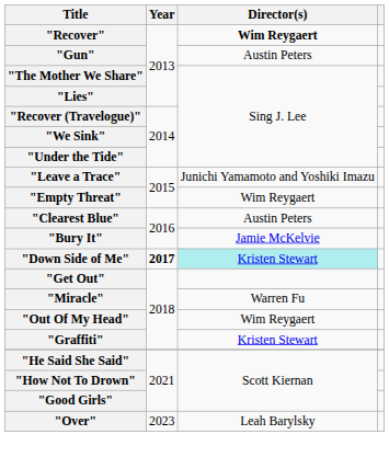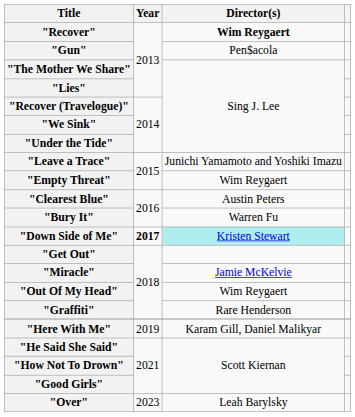 <table class="wikitable plainrowheaders" style="text-align:center;">
 <tr>
 <th scope="col">Title</th>
 <th scope="col">Year</th>
 <th scope="col">Director(s)</th>
 <th scope="col"></th>
 </tr>
 <tr>
 <th scope="row">"Recover"</th>
 <td rowspan="4">2013</td>
 <td><strong>Wim Reygaert</strong></td>
 <td></td>
 </tr>
 <tr>
 <th scope="row">"Gun"</th>
-<td>Austin Peters</td>
+<td>Pen$acola</td>
 <td></td>
 </tr>
 <tr>
 <th scope="row">"The Mother We Share"</th>
 <td rowspan="5">Sing J. Lee</td>
 <td></td>
 </tr>
 <tr>
 <th scope="row">"Lies"</th>
 <td></td>
 </tr>
 <tr>
 <th scope="row">"Recover (Travelogue)"</th>
 <td rowspan="3">2014</td>
 <td></td>
 </tr>
 <tr>
 <th scope="row">"We Sink"</th>
 <td></td>
 </tr>
 <tr>
 <th scope="row">"Under the Tide"</th>
 <td></td>
 </tr>
 <tr>
 <th scope="row">"Leave a Trace"</th>
 <td rowspan="2">2015</td>
 <td>Junichi Yamamoto and Yoshiki Imazu</td>
 <td></td>
 </tr>
 <tr>
 <th scope="row">"Empty Threat"</th>
 <td>Wim Reygaert</td>
 <td></td>
 </tr>
 <tr>
 <th scope="row">"Clearest Blue"</th>
 <td rowspan="2">2016</td>
 <td>Austin Peters</td>
 <td></td>
 </tr>
 <tr>
 <th scope="row">"Bury It" <br> </th>
-<td><a href='#'>Jamie McKelvie</a></td>
+<td>Warren Fu</td>
 <td></td>
 </tr>
 <tr>
 <th scope="row">"Down Side of Me"</th>
 <td><strong>2017</strong></td>
 <td style="background: paleturquoise;"><a href='#'>Kristen Stewart</a></td>
 <td></td>
 </tr>
 <tr>
 <th scope="row">"Get Out"</th>
 <td rowspan="4">2018</td>
 <td></td>
 <td></td>
 </tr>
 <tr>
 <th scope="row">"Miracle"</th>
-<td>Warren Fu</td>
+<td><a href='#'>Jamie McKelvie</a></td>
 <td></td>
 </tr>
 <tr>
 <th scope="row">"Out Of My Head" <br> </th>
 <td>Wim Reygaert</td>
 <td></td>
 </tr>
 <tr>
 <th scope="row">"Graffiti"</th>
-<td><a href='#'>Kristen Stewart</a></td>
+<td>Rare Henderson</td>
 <td></td>
 </tr>
 <tr>
+</tr>
+<tr>
+<th scope="row">"Here With Me"<br> </th>
+<td rowspan="1">2019</td>
+<td>Karam Gill, Daniel Malikyar</td>
+<td></td>
 </tr>
 <tr>
 <th scope="row">"He Said She Said"</th>
 <td rowspan="3">2021</td>
 <td rowspan="3">Scott Kiernan</td>
 <td></td>
 </tr>
 <tr>
 <th scope="row">"How Not To Drown" <br> </th>
 <td></td>
 </tr>
 <tr>
 <th scope="row">"Good Girls"</th>
 <td></td>
 </tr>
 <tr>
 <th scope="row">"Over"</th>
 <td rowspan="3">2023</td>
 <td rowspan="3">Leah Barylsky</td>
 <td></td>
 </tr>
 </table>
